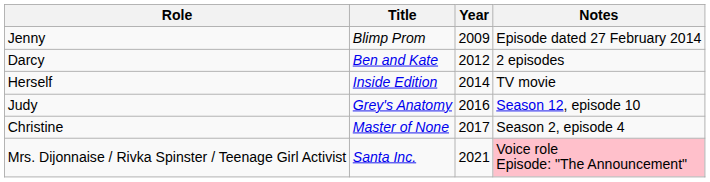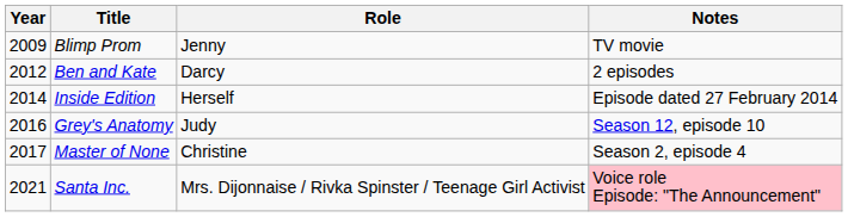 <table class="wikitable sortable">
 <tr>
+<th>Year</th>
+<th>Title</th>
 <th>Role</th>
-<th>Title</th>
-<th>Year</th>
 <th class="unsortable">Notes</th>
 </tr>
 <tr>
+<td>2009</td>
+<td><em>Blimp Prom</em></td>
 <td>Jenny</td>
-<td><em>Blimp Prom</em></td>
-<td>2009</td>
+<td>TV movie</td>
+</tr>
+<tr>
+<td>2012</td>
+<td><em><a href='#'>Ben and Kate</a></em></td>
+<td>Darcy</td>
+<td>2 episodes</td>
+</tr>
+<tr>
+<td>2014</td>
+<td><em><a href='#'>Inside Edition</a></em></td>
+<td>Herself</td>
 <td>Episode dated 27 February 2014</td>
 </tr>
 <tr>
-<td>Darcy</td>
-<td><em><a href='#'>Ben and Kate</a></em></td>
-<td>2012</td>
-<td>2 episodes</td>
-</tr>
-<tr>
-<td>Herself</td>
-<td><em><a href='#'>Inside Edition</a></em></td>
-<td>2014</td>
-<td>TV movie</td>
-</tr>
-<tr>
+<td>2016</td>
+<td><em><a href='#'>Grey's Anatomy</a></em></td>
 <td>Judy</td>
-<td><em><a href='#'>Grey's Anatomy</a></em></td>
-<td>2016</td>
 <td><a href='#'>Season 12</a>, episode 10</td>
 </tr>
 <tr>
+<td>2017</td>
+<td><em><a href='#'>Master of None</a></em></td>
 <td>Christine</td>
-<td><em><a href='#'>Master of None</a></em></td>
-<td>2017</td>
 <td>Season 2, episode 4</td>
 </tr>
 <tr>
+<td>2021</td>
+<td><em><a href='#'>Santa Inc.</a></em></td>
 <td>Mrs. Dijonnaise / Rivka Spinster / Teenage Girl Activist</td>
-<td><em><a href='#'>Santa Inc.</a></em></td>
-<td>2021</td>
 <td style="background: pink;">Voice role<br>Episode: "The Announcement"</td>
 </tr>
 </table>
